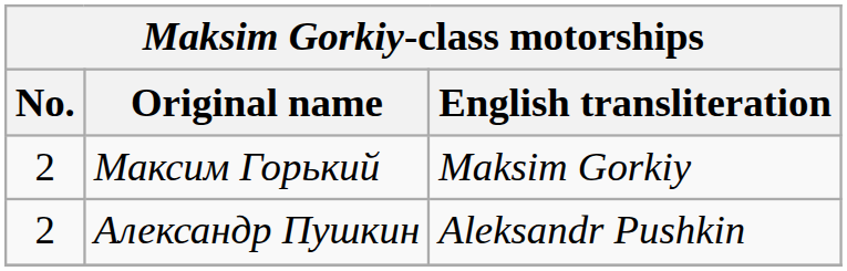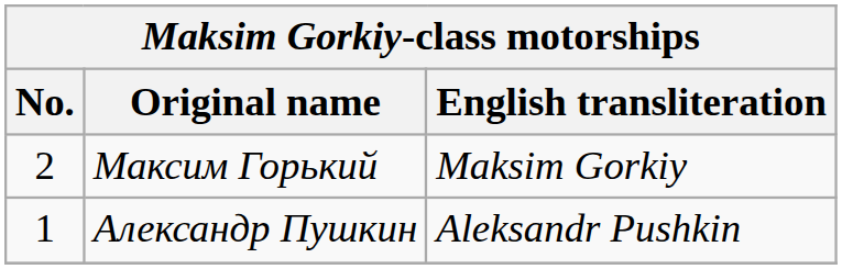 <table class="wikitable" style="text-align:center">
 <tr>
 <th colspan="3" style="text-align:center"><em>Maksim Gorkiy</em>-class motorships</th>
 </tr>
 <tr>
 <th>No.</th>
 <th align=Left>Original name</th>
 <th align=Left>English transliteration</th>
 </tr>
 <tr>
 <td>2</td>
 <td align=Left><em>Максим Горький</em></td>
 <td align=Left><em>Maksim Gorkiy</em></td>
 </tr>
 <tr>
-<td>2</td>
+<td>1</td>
 <td align=Left><em>Александр Пушкин</em></td>
 <td align=Left><em>Aleksandr Pushkin</em></td>
 </tr>
 <tr>
 </tr>
 </table>
